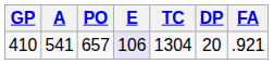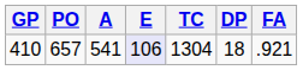 <table class="wikitable">
 <tr>
 <th><a href='#'>GP</a></th>
+<th><a href='#'>PO</a></th>
 <th><a href='#'>A</a></th>
-<th><a href='#'>PO</a></th>
 <th><a href='#'>E</a></th>
 <th><a href='#'>TC</a></th>
 <th><a href='#'>DP</a></th>
 <th><a href='#'>FA</a></th>
 </tr>
 <tr align=center>
 <td>410</td>
+<td>657</td>
 <td>541</td>
-<td>657</td>
 <td style="background: lavender;">106</td>
 <td>1304</td>
-<td>20</td>
+<td>18</td>
 <td>.921</td>
 </tr>
 </table>
